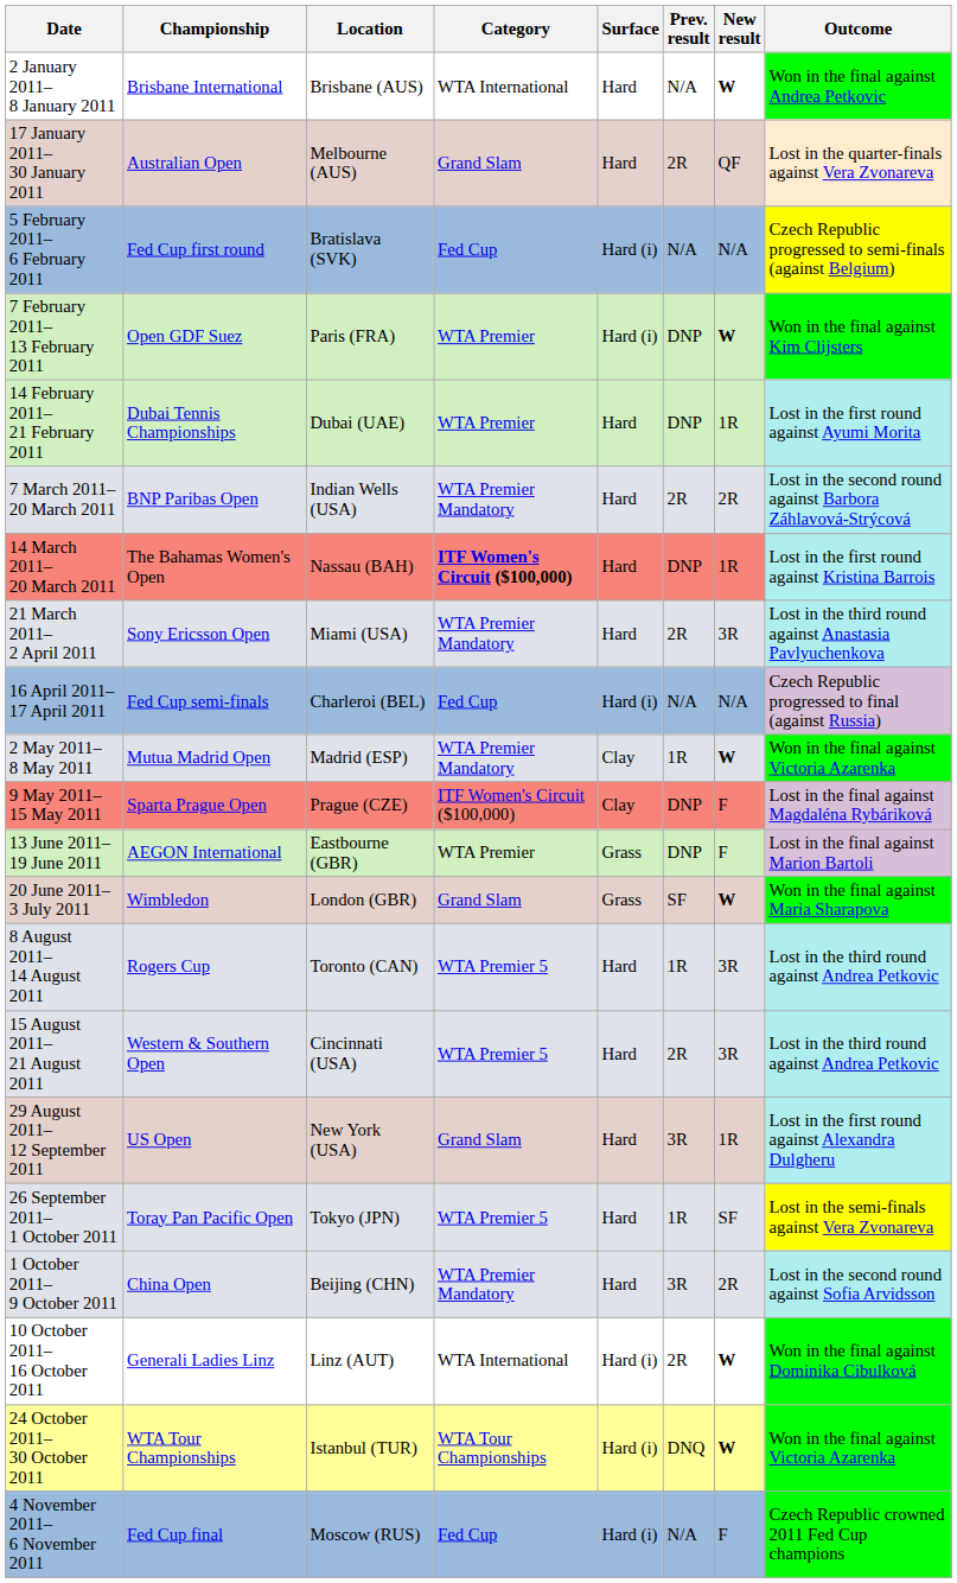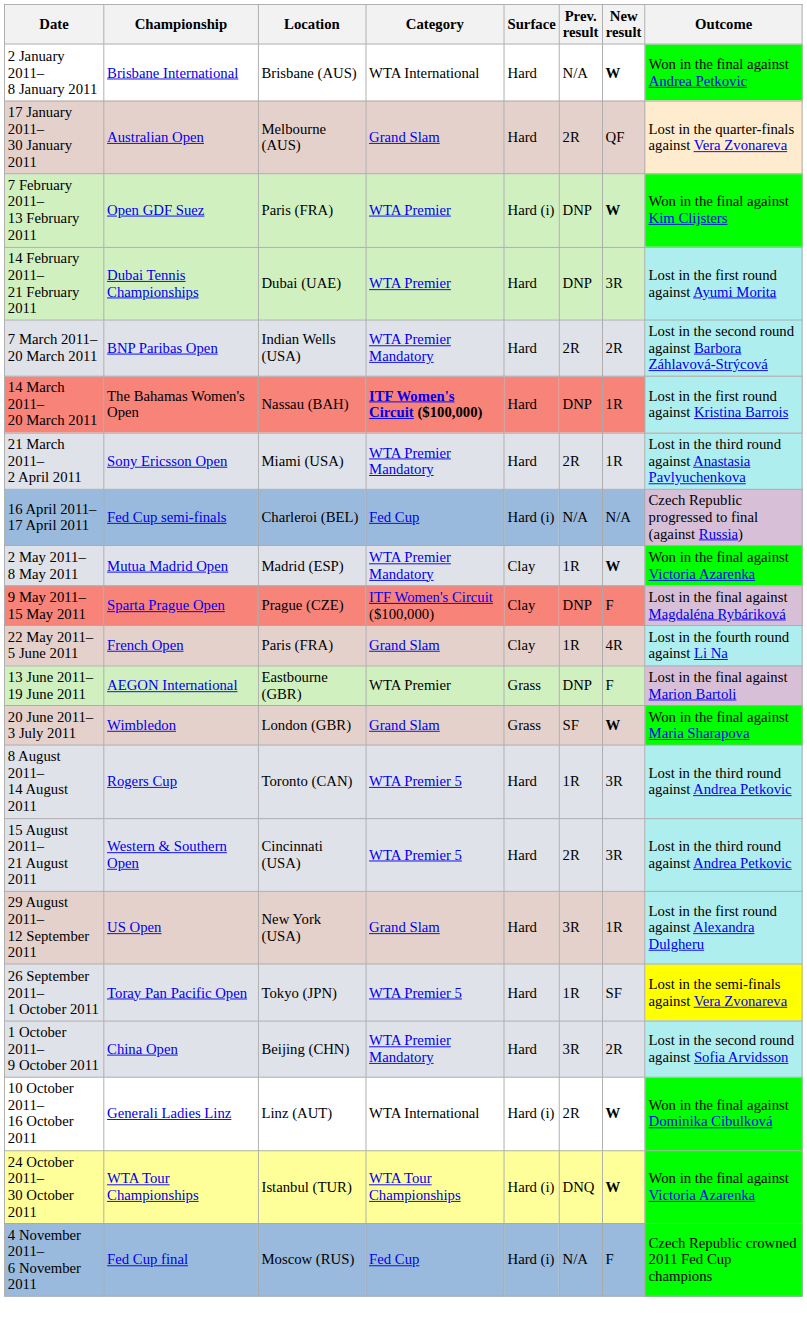 <table class="wikitable">
 <tr>
 <th width=135>Date</th>
 <th width=225>Championship</th>
 <th width=150>Location</th>
 <th width=190>Category</th>
 <th width=50>Surface</th>
 <th width=40>Prev. result</th>
 <th width=40>New result</th>
 <th width=225>Outcome</th>
 </tr>
 <tr style="background:#fff;">
 <td>2 January 2011–<br>8 January 2011</td>
 <td><a href='#'>Brisbane International</a></td>
 <td>Brisbane (AUS)</td>
 <td>WTA International</td>
 <td>Hard</td>
 <td>N/A</td>
 <td><strong>W</strong></td>
 <td style="background:lime;">Won in the final against <a href='#'>Andrea Petkovic</a></td>
 </tr>
 <tr style="background:#e5d1cb;">
 <td>17 January 2011–<br>30 January 2011</td>
 <td><a href='#'>Australian Open</a></td>
 <td>Melbourne (AUS)</td>
 <td><a href='#'>Grand Slam</a></td>
 <td>Hard</td>
 <td>2R</td>
 <td>QF</td>
 <td style="background:#ffebcd;">Lost in the quarter-finals against <a href='#'>Vera Zvonareva</a></td>
 </tr>
-<tr style="background:#99badd;">
-<td>5 February 2011–<br>6 February 2011</td>
-<td><a href='#'>Fed Cup first round</a></td>
-<td>Bratislava (SVK)</td>
-<td><a href='#'>Fed Cup</a></td>
-<td>Hard (i)</td>
-<td>N/A</td>
-<td>N/A</td>
-<td style="background:yellow;">Czech Republic progressed to semi-finals (against <a href='#'>Belgium</a>)</td>
-</tr>
 <tr style="background:#d0f0c0;">
 <td>7 February 2011–<br>13 February 2011</td>
 <td><a href='#'>Open GDF Suez</a></td>
 <td>Paris (FRA)</td>
 <td><a href='#'>WTA Premier</a></td>
 <td>Hard (i)</td>
 <td>DNP</td>
 <td><strong>W</strong></td>
 <td style="background:lime;">Won in the final against <a href='#'>Kim Clijsters</a></td>
 </tr>
 <tr style="background:#d0f0c0;">
 <td>14 February 2011–<br>21 February 2011</td>
 <td><a href='#'>Dubai Tennis Championships</a></td>
 <td>Dubai (UAE)</td>
 <td><a href='#'>WTA Premier</a></td>
 <td>Hard</td>
 <td>DNP</td>
-<td>1R</td>
+<td>3R</td>
 <td style="background:#afeeee;">Lost in the first round against <a href='#'>Ayumi Morita</a></td>
 </tr>
 <tr style="background:#dfe2e9;">
 <td>7 March 2011–<br>20 March 2011</td>
 <td><a href='#'>BNP Paribas Open</a></td>
 <td>Indian Wells (USA)</td>
 <td><a href='#'>WTA Premier Mandatory</a></td>
 <td>Hard</td>
 <td>2R</td>
 <td>2R</td>
 <td style="background:#afeeee;">Lost in the second round against <a href='#'>Barbora Záhlavová-Strýcová</a></td>
 </tr>
 <tr style="background:#f88379;">
 <td>14 March 2011–<br>20 March 2011</td>
 <td>The Bahamas Women's Open</td>
 <td>Nassau (BAH)</td>
 <td><strong><a href='#'>ITF Women's Circuit</a> ($100,000)</strong></td>
 <td>Hard</td>
 <td>DNP</td>
 <td>1R</td>
 <td style="background:#afeeee;">Lost in the first round against <a href='#'>Kristina Barrois</a></td>
 </tr>
 <tr style="background:#dfe2e9;">
 <td>21 March 2011–<br>2 April 2011</td>
 <td><a href='#'>Sony Ericsson Open</a></td>
 <td>Miami (USA)</td>
 <td><a href='#'>WTA Premier Mandatory</a></td>
 <td>Hard</td>
 <td>2R</td>
-<td>3R</td>
+<td>1R</td>
 <td style="background:#afeeee;">Lost in the third round against <a href='#'>Anastasia Pavlyuchenkova</a></td>
 </tr>
 <tr style="background:#99badd;">
 <td>16 April 2011–<br>17 April 2011</td>
 <td><a href='#'>Fed Cup semi-finals</a></td>
 <td>Charleroi (BEL)</td>
 <td><a href='#'>Fed Cup</a></td>
 <td>Hard (i)</td>
 <td>N/A</td>
 <td>N/A</td>
 <td style="background:thistle;">Czech Republic progressed to final <br> (against <a href='#'>Russia</a>)</td>
 </tr>
 <tr style="background:#dfe2e9;">
 <td>2 May 2011–<br>8 May 2011</td>
 <td><a href='#'>Mutua Madrid Open</a></td>
 <td>Madrid (ESP)</td>
 <td><a href='#'>WTA Premier Mandatory</a></td>
 <td>Clay</td>
 <td>1R</td>
 <td><strong>W</strong></td>
 <td style="background:lime;">Won in the final against <a href='#'>Victoria Azarenka</a></td>
 </tr>
 <tr style="background:#f88379;">
 <td>9 May 2011–<br>15 May 2011</td>
 <td><a href='#'>Sparta Prague Open</a></td>
 <td>Prague (CZE)</td>
 <td><a href='#'>ITF Women's Circuit</a> ($100,000)</td>
 <td>Clay</td>
 <td>DNP</td>
 <td>F</td>
 <td style="background:thistle;">Lost in the final against <a href='#'>Magdaléna Rybáriková</a></td>
+</tr>
+<tr style="background:#e5d1cb;">
+<td>22 May 2011–<br>5 June 2011</td>
+<td><a href='#'>French Open</a></td>
+<td>Paris (FRA)</td>
+<td><a href='#'>Grand Slam</a></td>
+<td>Clay</td>
+<td>1R</td>
+<td>4R</td>
+<td style="background:#afeeee;">Lost in the fourth round against <a href='#'>Li Na</a></td>
 </tr>
 <tr style="background:#d0f0c0;">
 <td>13 June 2011–<br>19 June 2011</td>
 <td><a href='#'>AEGON International</a></td>
 <td>Eastbourne (GBR)</td>
 <td>WTA Premier</td>
 <td>Grass</td>
 <td>DNP</td>
 <td>F</td>
 <td style="background:thistle;">Lost in the final against <a href='#'>Marion Bartoli</a></td>
 </tr>
 <tr style="background:#e5d1cb;">
 <td>20 June 2011–<br>3 July 2011</td>
 <td><a href='#'>Wimbledon</a></td>
 <td>London (GBR)</td>
 <td><a href='#'>Grand Slam</a></td>
 <td>Grass</td>
 <td>SF</td>
 <td><strong>W</strong></td>
 <td style="background:lime;">Won in the final against <a href='#'>Maria Sharapova</a></td>
 </tr>
 <tr style="background:#dfe2e9;">
 <td>8 August 2011–<br>14 August 2011</td>
 <td><a href='#'>Rogers Cup</a></td>
 <td>Toronto (CAN)</td>
 <td><a href='#'>WTA Premier 5</a></td>
 <td>Hard</td>
 <td>1R</td>
 <td>3R</td>
 <td style="background:#afeeee;">Lost in the third round against <a href='#'>Andrea Petkovic</a></td>
 </tr>
 <tr style="background:#dfe2e9;">
 <td>15 August 2011–<br>21 August 2011</td>
 <td><a href='#'>Western & Southern Open</a></td>
 <td>Cincinnati (USA)</td>
 <td><a href='#'>WTA Premier 5</a></td>
 <td>Hard</td>
 <td>2R</td>
 <td>3R</td>
 <td style="background:#afeeee;">Lost in the third round against <a href='#'>Andrea Petkovic</a></td>
 </tr>
 <tr style="background:#e5d1cb;">
 <td>29 August 2011–<br>12 September 2011</td>
 <td><a href='#'>US Open</a></td>
 <td>New York (USA)</td>
 <td><a href='#'>Grand Slam</a></td>
 <td>Hard</td>
 <td>3R</td>
 <td>1R</td>
 <td style="background:#afeeee;">Lost in the first round against <a href='#'>Alexandra Dulgheru</a></td>
 </tr>
 <tr style="background:#dfe2e9;">
 <td>26 September 2011–<br>1 October 2011</td>
 <td><a href='#'>Toray Pan Pacific Open</a></td>
 <td>Tokyo (JPN)</td>
 <td><a href='#'>WTA Premier 5</a></td>
 <td>Hard</td>
 <td>1R</td>
 <td>SF</td>
 <td style="background:yellow;">Lost in the semi-finals against <a href='#'>Vera Zvonareva</a></td>
 </tr>
 <tr style="background:#dfe2e9;">
 <td>1 October 2011–<br>9 October 2011</td>
 <td><a href='#'>China Open</a></td>
 <td>Beijing (CHN)</td>
 <td><a href='#'>WTA Premier Mandatory</a></td>
 <td>Hard</td>
 <td>3R</td>
 <td>2R</td>
 <td style="background:#afeeee;">Lost in the second round against <a href='#'>Sofia Arvidsson</a></td>
 </tr>
 <tr style="background:#fff;">
 <td>10 October 2011–<br>16 October 2011</td>
 <td><a href='#'>Generali Ladies Linz</a></td>
 <td>Linz (AUT)</td>
 <td>WTA International</td>
 <td>Hard (i)</td>
 <td>2R</td>
 <td><strong>W</strong></td>
 <td style="background:lime;">Won in the final against <a href='#'>Dominika Cibulková</a></td>
 </tr>
 <tr style="background:#FFFF99;">
 <td>24 October 2011–<br>30 October 2011</td>
 <td><a href='#'>WTA Tour Championships</a></td>
 <td>Istanbul (TUR)</td>
 <td><a href='#'>WTA Tour Championships</a></td>
 <td>Hard (i)</td>
 <td>DNQ</td>
 <td><strong>W</strong></td>
 <td style="background:lime;">Won in the final against <a href='#'>Victoria Azarenka</a></td>
 </tr>
 <tr style="background:#99badd;">
 <td>4 November 2011–<br>6 November 2011</td>
 <td><a href='#'>Fed Cup final</a></td>
 <td>Moscow (RUS)</td>
 <td><a href='#'>Fed Cup</a></td>
 <td>Hard (i)</td>
 <td>N/A</td>
 <td>F</td>
 <td style="background:lime;">Czech Republic crowned 2011 Fed Cup champions</td>
 </tr>
 </table>
